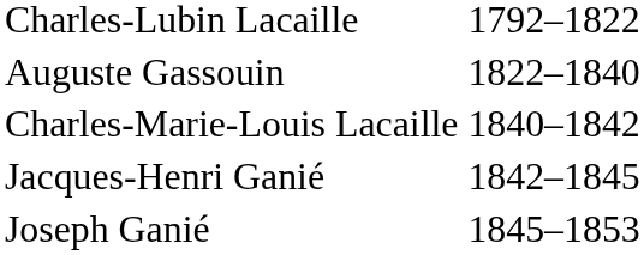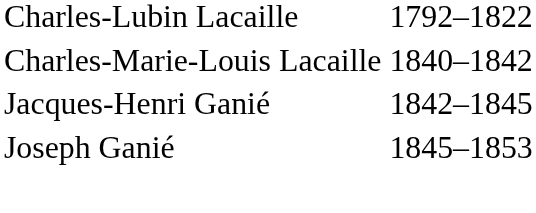 <table>
 <tr>
 <td>Charles-Lubin Lacaille</td>
 <td>1792–1822</td>
-</tr>
-<tr>
-<td>Auguste Gassouin</td>
-<td>1822–1840</td>
 </tr>
 <tr>
 <td>Charles-Marie-Louis Lacaille</td>
 <td>1840–1842</td>
 </tr>
 <tr>
 <td>Jacques-Henri Ganié</td>
 <td>1842–1845</td>
 </tr>
 <tr>
 <td>Joseph Ganié</td>
 <td>1845–1853</td>
 </tr>
 </table>
